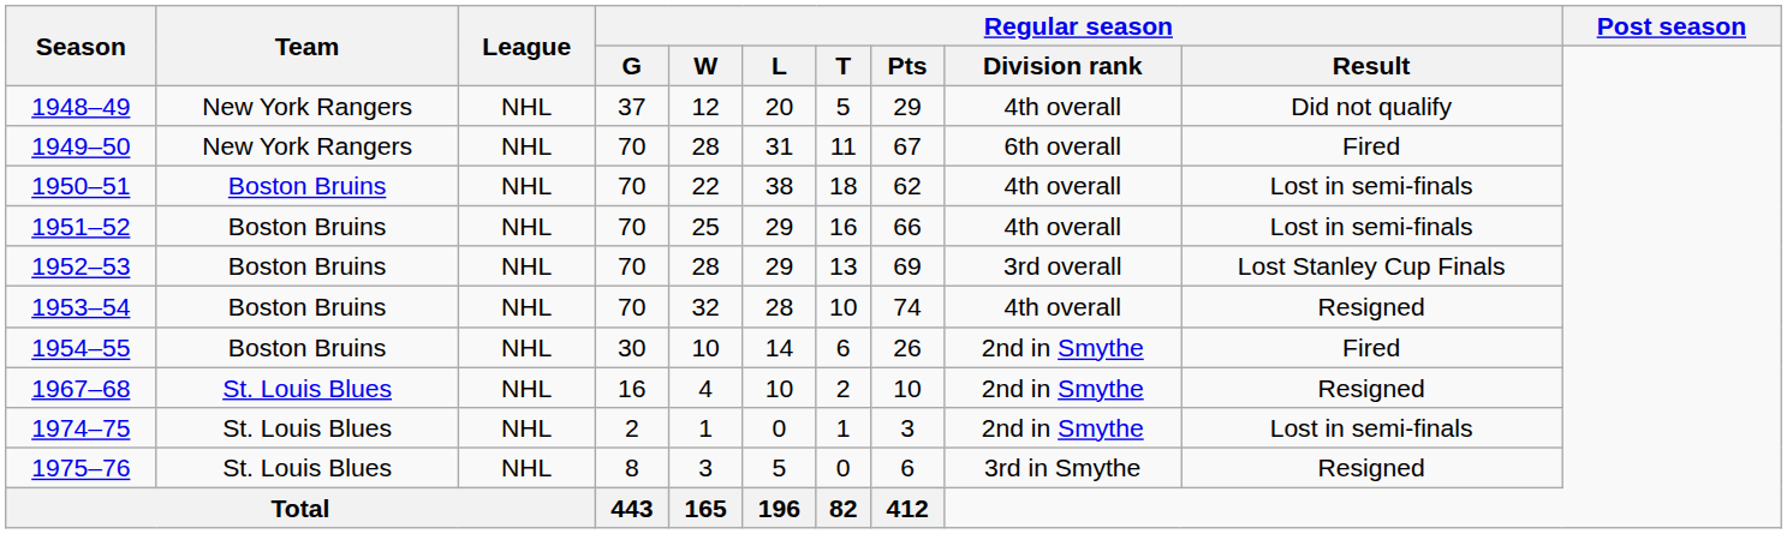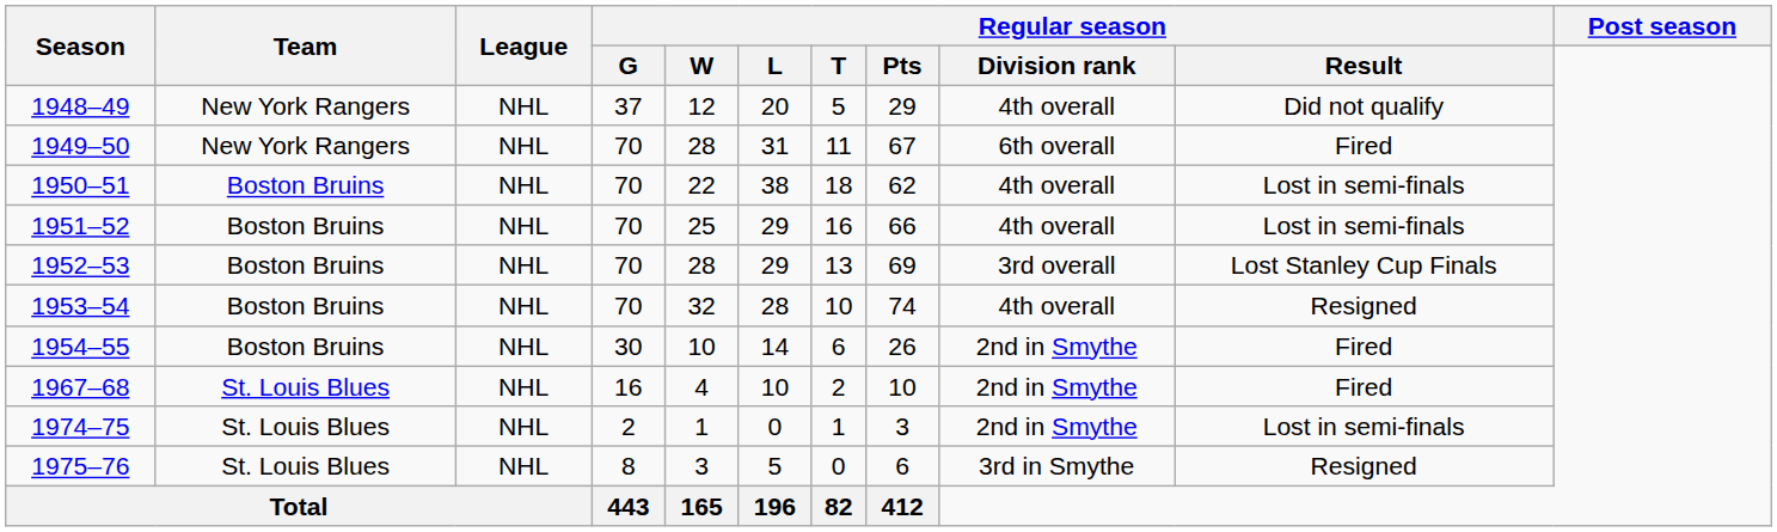 <table class="wikitable" style="font-size: 95%; text-align:center; width:70em;">
 <tr>
 <th rowspan="2">Season</th>
 <th rowspan="2">Team</th>
 <th rowspan="2">League</th>
 <th colspan="7"><a href='#'>Regular season</a></th>
 <th colspan="1"><a href='#'>Post season</a></th>
 </tr>
 <tr>
 <th>G</th>
 <th>W</th>
 <th>L</th>
 <th>T</th>
 <th>Pts</th>
 <th>Division rank</th>
 <th>Result</th>
 </tr>
 <tr>
 <td><a href='#'>1948–49</a></td>
 <td>New York Rangers</td>
 <td>NHL</td>
 <td>37</td>
 <td>12</td>
 <td>20</td>
 <td>5</td>
 <td>29</td>
 <td>4th overall</td>
 <td>Did not qualify</td>
 </tr>
 <tr>
 <td><a href='#'>1949–50</a></td>
 <td>New York Rangers</td>
 <td>NHL</td>
 <td>70</td>
 <td>28</td>
 <td>31</td>
 <td>11</td>
 <td>67</td>
 <td>6th overall</td>
 <td>Fired</td>
 </tr>
 <tr>
 <td><a href='#'>1950–51</a></td>
 <td><a href='#'>Boston Bruins</a></td>
 <td>NHL</td>
 <td>70</td>
 <td>22</td>
 <td>38</td>
 <td>18</td>
 <td>62</td>
 <td>4th overall</td>
 <td>Lost in semi-finals</td>
 </tr>
 <tr>
 <td><a href='#'>1951–52</a></td>
 <td>Boston Bruins</td>
 <td>NHL</td>
 <td>70</td>
 <td>25</td>
 <td>29</td>
 <td>16</td>
 <td>66</td>
 <td>4th overall</td>
 <td>Lost in semi-finals</td>
 </tr>
 <tr>
 <td><a href='#'>1952–53</a></td>
 <td>Boston Bruins</td>
 <td>NHL</td>
 <td>70</td>
 <td>28</td>
 <td>29</td>
 <td>13</td>
 <td>69</td>
 <td>3rd overall</td>
 <td>Lost Stanley Cup Finals</td>
 </tr>
 <tr>
 <td><a href='#'>1953–54</a></td>
 <td>Boston Bruins</td>
 <td>NHL</td>
 <td>70</td>
 <td>32</td>
 <td>28</td>
 <td>10</td>
 <td>74</td>
 <td>4th overall</td>
 <td>Resigned</td>
 </tr>
 <tr>
 <td><a href='#'>1954–55</a></td>
 <td>Boston Bruins</td>
 <td>NHL</td>
 <td>30</td>
 <td>10</td>
 <td>14</td>
 <td>6</td>
 <td>26</td>
 <td>2nd in <a href='#'>Smythe</a></td>
 <td>Fired</td>
 </tr>
 <tr>
 <td><a href='#'>1967–68</a></td>
 <td><a href='#'>St. Louis Blues</a></td>
 <td>NHL</td>
 <td>16</td>
 <td>4</td>
 <td>10</td>
 <td>2</td>
 <td>10</td>
 <td>2nd in <a href='#'>Smythe</a></td>
-<td>Resigned</td>
+<td>Fired</td>
 </tr>
 <tr>
 <td><a href='#'>1974–75</a></td>
 <td>St. Louis Blues</td>
 <td>NHL</td>
 <td>2</td>
 <td>1</td>
 <td>0</td>
 <td>1</td>
 <td>3</td>
 <td>2nd in <a href='#'>Smythe</a></td>
 <td>Lost in semi-finals</td>
 </tr>
 <tr>
 <td><a href='#'>1975–76</a></td>
 <td>St. Louis Blues</td>
 <td>NHL</td>
 <td>8</td>
 <td>3</td>
 <td>5</td>
 <td>0</td>
 <td>6</td>
 <td>3rd in Smythe</td>
 <td>Resigned</td>
 </tr>
 <tr bgcolor="#e0e0e0">
 <th colspan="3">Total</th>
 <th>443</th>
 <th>165</th>
 <th>196</th>
 <th>82</th>
 <th>412</th>
 </tr>
 </table>
